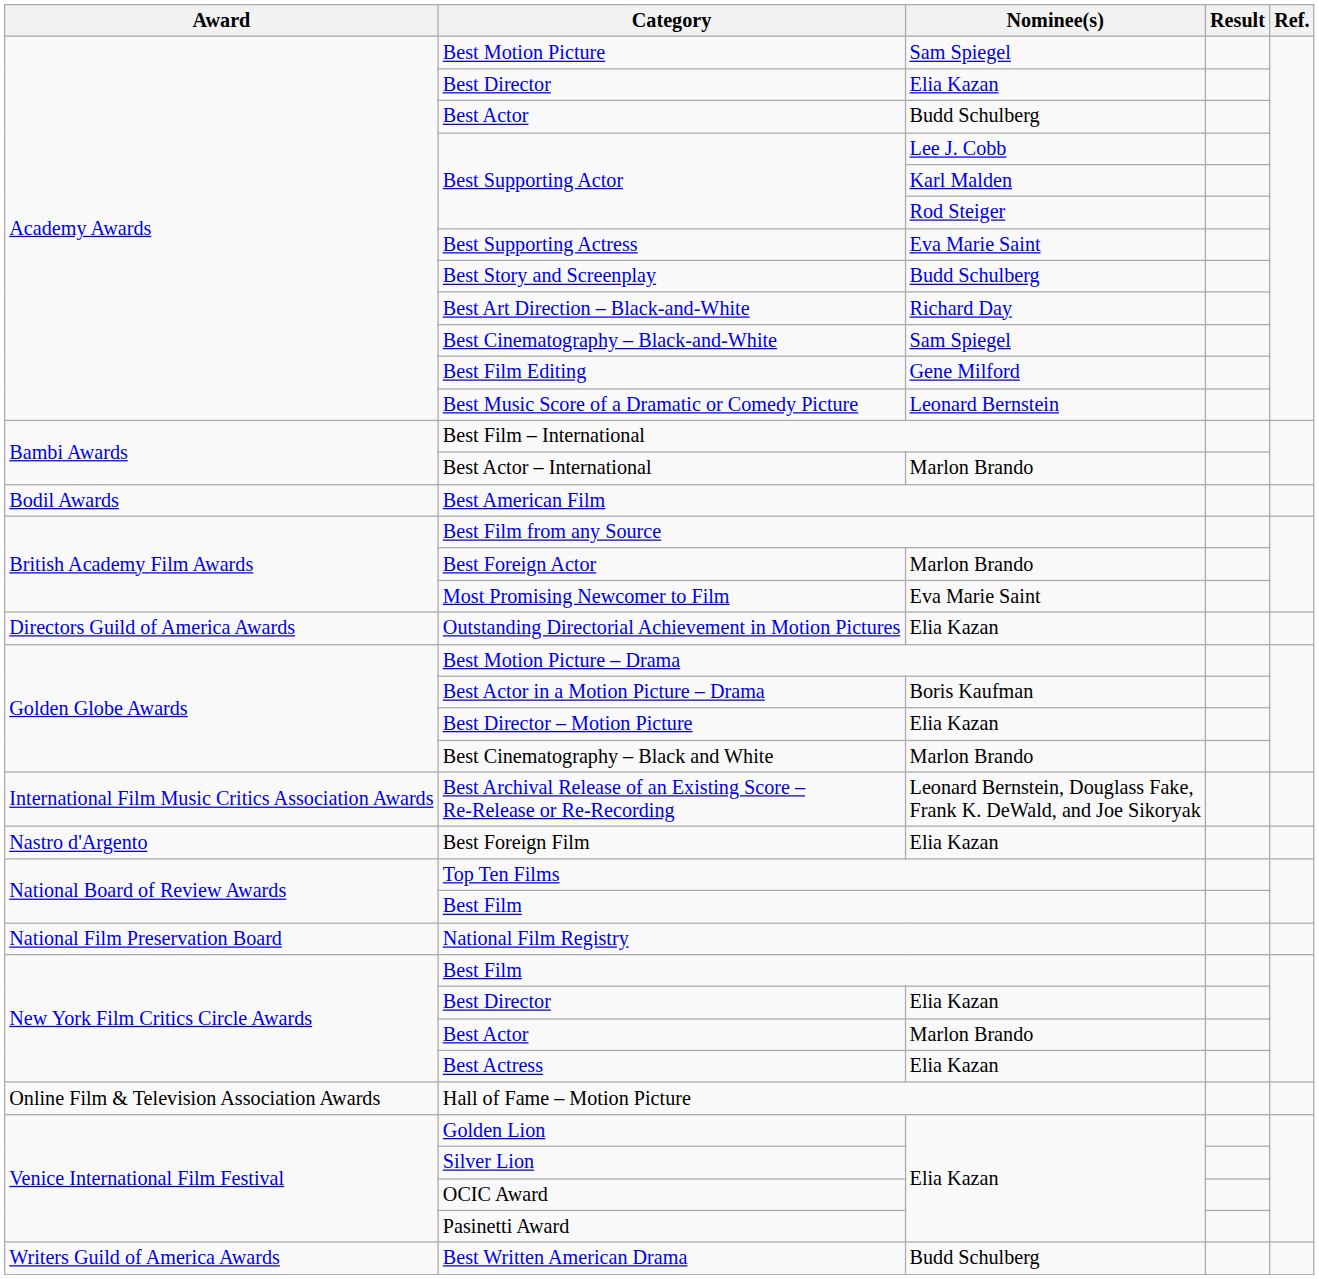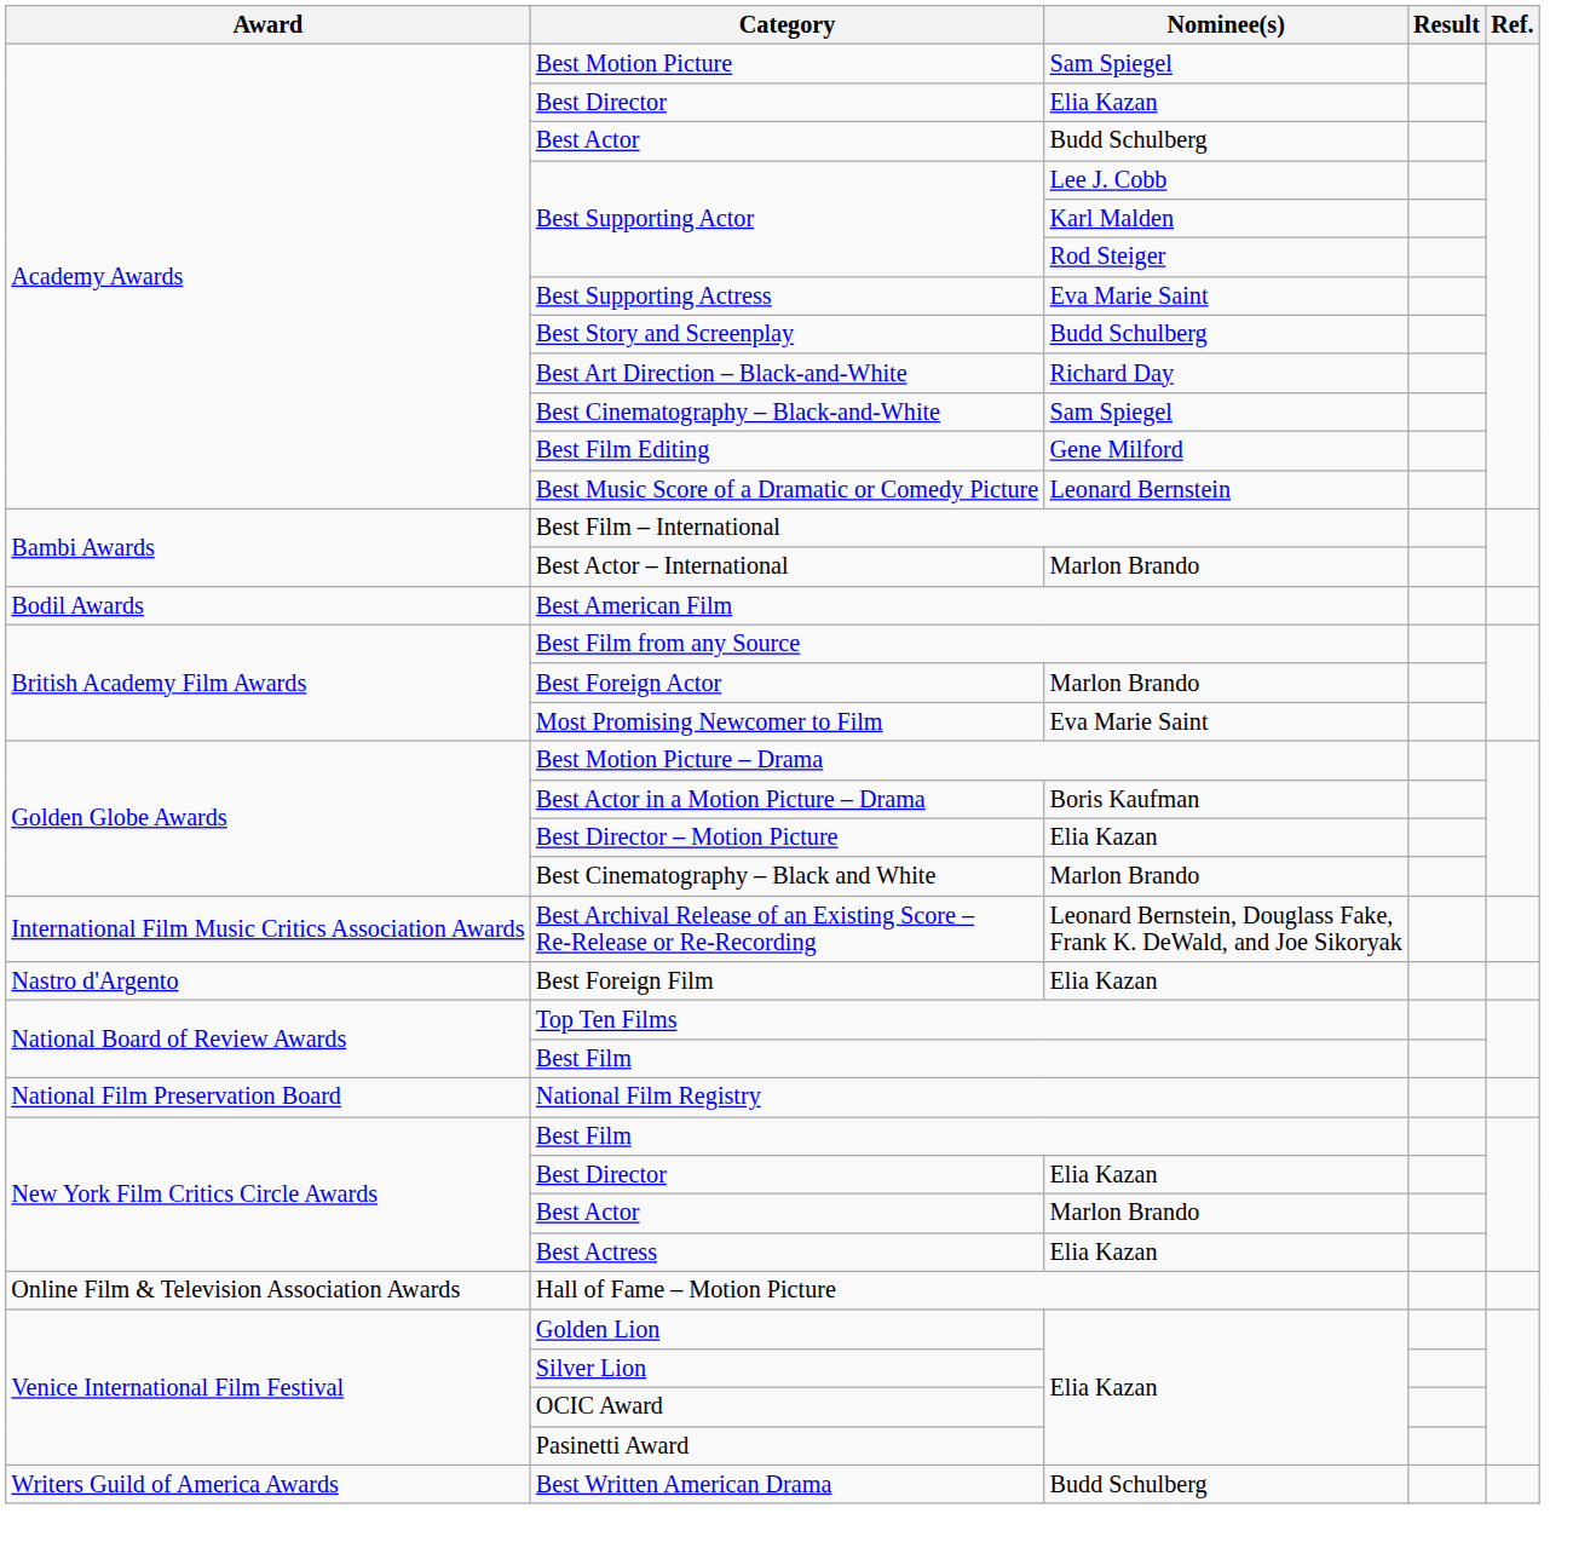 <table class="wikitable plainrowheaders">
 <tr>
 <th>Award</th>
 <th>Category</th>
 <th>Nominee(s)</th>
 <th>Result</th>
 <th>Ref.</th>
 </tr>
 <tr>
 <td rowspan="12"><a href='#'>Academy Awards</a></td>
 <td><a href='#'>Best Motion Picture</a></td>
 <td><a href='#'>Sam Spiegel</a></td>
 <td></td>
 <td align="center" rowspan="12"> <br></td>
 </tr>
 <tr>
 <td><a href='#'>Best Director</a></td>
 <td><a href='#'>Elia Kazan</a></td>
 <td></td>
 </tr>
 <tr>
 <td><a href='#'>Best Actor</a></td>
 <td>Budd Schulberg</td>
 <td></td>
 </tr>
 <tr>
 <td rowspan="3"><a href='#'>Best Supporting Actor</a></td>
 <td><a href='#'>Lee J. Cobb</a></td>
 <td></td>
 </tr>
 <tr>
 <td><a href='#'>Karl Malden</a></td>
 <td></td>
 </tr>
 <tr>
 <td><a href='#'>Rod Steiger</a></td>
 <td></td>
 </tr>
 <tr>
 <td><a href='#'>Best Supporting Actress</a></td>
 <td><a href='#'>Eva Marie Saint</a></td>
 <td></td>
 </tr>
 <tr>
 <td><a href='#'>Best Story and Screenplay</a></td>
 <td><a href='#'>Budd Schulberg</a></td>
 <td></td>
 </tr>
 <tr>
 <td><a href='#'>Best Art Direction – Black-and-White</a></td>
 <td><a href='#'>Richard Day</a></td>
 <td></td>
 </tr>
 <tr>
 <td><a href='#'>Best Cinematography – Black-and-White</a></td>
 <td><a href='#'>Sam Spiegel</a></td>
 <td></td>
 </tr>
 <tr>
 <td><a href='#'>Best Film Editing</a></td>
 <td><a href='#'>Gene Milford</a></td>
 <td></td>
 </tr>
 <tr>
 <td><a href='#'>Best Music Score of a Dramatic or Comedy Picture</a></td>
 <td><a href='#'>Leonard Bernstein</a></td>
 <td></td>
 </tr>
 <tr>
 <td rowspan="2"><a href='#'>Bambi Awards</a></td>
 <td colspan="2">Best Film – International</td>
 <td></td>
 <td align="center" rowspan="2"></td>
 </tr>
 <tr>
 <td>Best Actor – International</td>
 <td>Marlon Brando</td>
 <td></td>
 </tr>
 <tr>
 <td><a href='#'>Bodil Awards</a></td>
 <td colspan="2"><a href='#'>Best American Film</a></td>
 <td></td>
 <td align="center"></td>
 </tr>
 <tr>
 <td rowspan="3"><a href='#'>British Academy Film Awards</a></td>
 <td colspan="2"><a href='#'>Best Film from any Source</a></td>
 <td></td>
 <td align="center" rowspan="3"></td>
 </tr>
 <tr>
 <td><a href='#'>Best Foreign Actor</a></td>
 <td>Marlon Brando</td>
 <td></td>
 </tr>
 <tr>
 <td><a href='#'>Most Promising Newcomer to Film</a></td>
 <td>Eva Marie Saint</td>
 <td></td>
-</tr>
-<tr>
-<td><a href='#'>Directors Guild of America Awards</a></td>
-<td><a href='#'>Outstanding Directorial Achievement in Motion Pictures</a></td>
-<td>Elia Kazan</td>
-<td></td>
-<td align="center"></td>
 </tr>
 <tr>
 <td rowspan="4"><a href='#'>Golden Globe Awards</a></td>
 <td colspan="2"><a href='#'>Best Motion Picture – Drama</a></td>
 <td></td>
 <td align="center" rowspan="4"></td>
 </tr>
 <tr>
 <td><a href='#'>Best Actor in a Motion Picture – Drama</a></td>
 <td>Boris Kaufman</td>
 <td></td>
 </tr>
 <tr>
 <td><a href='#'>Best Director – Motion Picture</a></td>
 <td>Elia Kazan</td>
 <td></td>
 </tr>
 <tr>
 <td>Best Cinematography – Black and White</td>
 <td>Marlon Brando</td>
 <td></td>
 </tr>
 <tr>
 <td><a href='#'>International Film Music Critics Association Awards</a></td>
 <td><a href='#'>Best Archival Release of an Existing Score – <br> Re-Release or Re-Recording</a></td>
 <td>Leonard Bernstein, Douglass Fake, <br> Frank K. DeWald, and Joe Sikoryak</td>
 <td></td>
 <td align="center"></td>
 </tr>
 <tr>
 <td><a href='#'>Nastro d'Argento</a></td>
 <td>Best Foreign Film</td>
 <td>Elia Kazan</td>
 <td></td>
 <td align="center"></td>
 </tr>
 <tr>
 <td rowspan="2"><a href='#'>National Board of Review Awards</a></td>
 <td colspan="2"><a href='#'>Top Ten Films</a></td>
 <td></td>
 <td align="center" rowspan="2"></td>
 </tr>
 <tr>
 <td colspan="2"><a href='#'>Best Film</a></td>
 <td></td>
 </tr>
 <tr>
 <td><a href='#'>National Film Preservation Board</a></td>
 <td colspan="2"><a href='#'>National Film Registry</a></td>
 <td></td>
 <td align="center"></td>
 </tr>
 <tr>
 <td rowspan="4"><a href='#'>New York Film Critics Circle Awards</a></td>
 <td colspan="2"><a href='#'>Best Film</a></td>
 <td></td>
 <td align="center" rowspan="4"></td>
 </tr>
 <tr>
 <td><a href='#'>Best Director</a></td>
 <td>Elia Kazan</td>
 <td></td>
 </tr>
 <tr>
 <td><a href='#'>Best Actor</a></td>
 <td>Marlon Brando</td>
 <td></td>
 </tr>
 <tr>
 <td><a href='#'>Best Actress</a></td>
 <td>Elia Kazan</td>
 <td></td>
 </tr>
 <tr>
 <td>Online Film & Television Association Awards</td>
 <td colspan="2">Hall of Fame – Motion Picture</td>
 <td></td>
 <td align="center"></td>
 </tr>
 <tr>
 <td rowspan="4"><a href='#'>Venice International Film Festival</a></td>
 <td><a href='#'>Golden Lion</a></td>
 <td rowspan="4">Elia Kazan</td>
 <td></td>
 <td align="center" rowspan="4"></td>
 </tr>
 <tr>
 <td><a href='#'>Silver Lion</a></td>
 <td></td>
 </tr>
 <tr>
 <td>OCIC Award</td>
 <td></td>
 </tr>
 <tr>
 <td>Pasinetti Award</td>
 <td></td>
 </tr>
 <tr>
 <td><a href='#'>Writers Guild of America Awards</a></td>
 <td><a href='#'>Best Written American Drama</a></td>
 <td>Budd Schulberg</td>
 <td></td>
 <td align="center"></td>
 </tr>
 </table>
